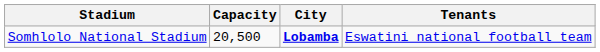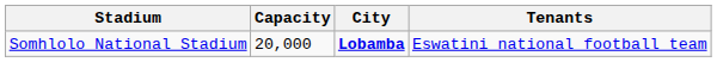 <table class="wikitable sortable">
 <tr>
 <th>Stadium</th>
 <th>Capacity</th>
 <th>City</th>
 <th>Tenants</th>
 </tr>
 <tr>
 <td><a href='#'>Somhlolo National Stadium</a></td>
-<td>20,500</td>
+<td>20,000</td>
 <td><strong><a href='#'>Lobamba</a></strong></td>
 <td><a href='#'>Eswatini national football team</a></td>
 </tr>
 </table>
